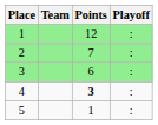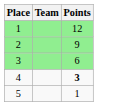 <table class="wikitable">
 <tr>
 <th>Place</th>
 <th>Team</th>
 <th>Points</th>
-<th>Playoff</th>
 </tr>
 <tr style="background: lightgreen">
 <td align="center">1</td>
 <td></td>
 <td align="center">12</td>
-<td align="center">:</td>
 </tr>
 <tr style="background: lightgreen">
 <td align="center">2</td>
 <td></td>
-<td align="center">7</td>
-<td align="center">:</td>
+<td align="center">9</td>
 </tr>
 <tr style="background: lightgreen">
 <td align="center">3</td>
 <td></td>
 <td align="center">6</td>
-<td align="center">:</td>
 </tr>
 <tr>
 <td align="center">4</td>
 <td></td>
 <td align="center"><strong>3</strong></td>
-<td align="center">:</td>
 </tr>
 <tr>
 <td align="center">5</td>
 <td></td>
 <td align="center">1</td>
-<td align="center">:</td>
 </tr>
 </table>
